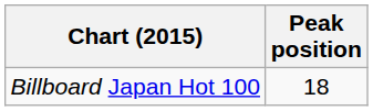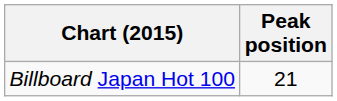 <table class="wikitable sortable">
 <tr>
 <th>Chart (2015)</th>
 <th>Peak<br>position</th>
 </tr>
 <tr>
 <td><em>Billboard</em> <a href='#'>Japan Hot 100</a></td>
-<td align="center">18</td>
+<td align="center">21</td>
 </tr>
 </table>
